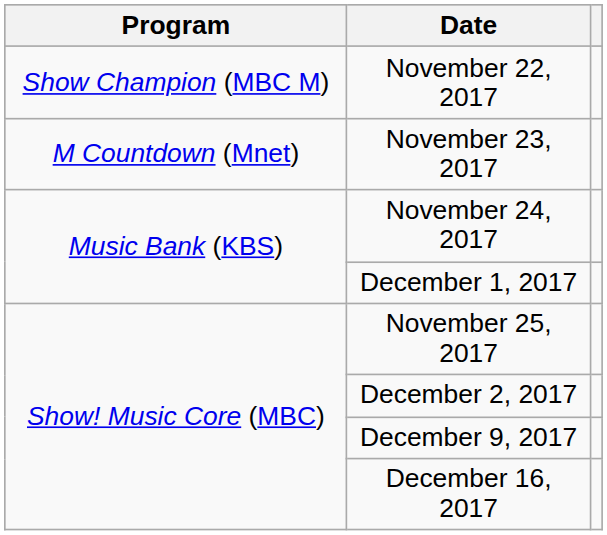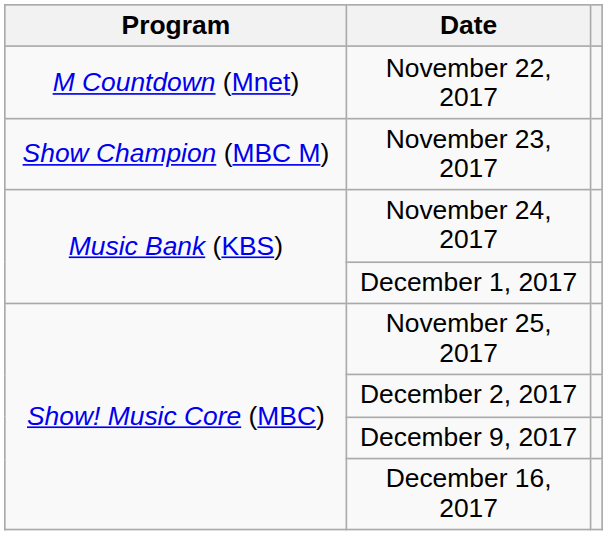 <table class="wikitable" style="text-align:center">
 <tr>
 <th width="200">Program</th>
 <th width="140">Date</th>
 <th></th>
 </tr>
 <tr>
-<td><em><a href='#'>Show Champion</a></em> (<a href='#'>MBC M</a>)</td>
+<td><em><a href='#'>M Countdown</a></em> (<a href='#'>Mnet</a>)</td>
 <td>November 22, 2017</td>
 <td></td>
 </tr>
 <tr>
-<td><em><a href='#'>M Countdown</a></em> (<a href='#'>Mnet</a>)</td>
+<td><em><a href='#'>Show Champion</a></em> (<a href='#'>MBC M</a>)</td>
 <td>November 23, 2017</td>
 <td></td>
 </tr>
 <tr>
 <td rowspan="2"><em><a href='#'>Music Bank</a></em> (<a href='#'>KBS</a>)</td>
 <td>November 24, 2017</td>
 <td></td>
 </tr>
 <tr>
 <td>December 1, 2017</td>
 <td></td>
 </tr>
 <tr>
 <td rowspan="4"><em><a href='#'>Show! Music Core</a></em> (<a href='#'>MBC</a>)</td>
 <td>November 25, 2017</td>
 <td></td>
 </tr>
 <tr>
 <td>December 2, 2017</td>
 <td></td>
 </tr>
 <tr>
 <td>December 9, 2017</td>
 <td></td>
 </tr>
 <tr>
 <td>December 16, 2017</td>
 <td></td>
 </tr>
 </table>
